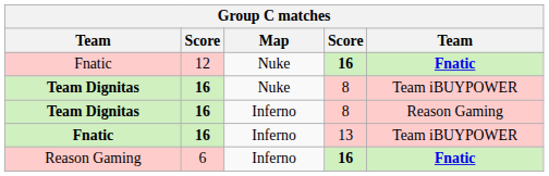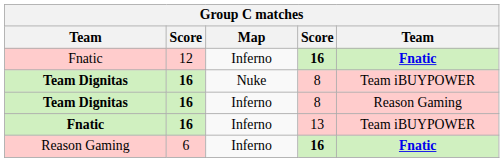 <table class="wikitable" style="text-align: center;">
 <tr>
 <th colspan=5>Group C matches</th>
 </tr>
 <tr>
 <th width="181px">Team</th>
 <th width="20px">Score</th>
 <th width="100px">Map</th>
 <th width="20px">Score</th>
 <th width="181px">Team</th>
 </tr>
 <tr>
 <td style="background: #FFCCCC;">Fnatic</td>
 <td style="background: #FFCCCC;">12</td>
-<td>Nuke</td>
+<td>Inferno</td>
 <td style="background: #D0F0C0;"><strong>16</strong></td>
 <td style="background: #D0F0C0;"><strong><a href='#'>Fnatic</a></strong></td>
 </tr>
 <tr>
 <td style="background: #D0F0C0;"><strong>Team Dignitas</strong></td>
 <td style="background: #D0F0C0;"><strong>16</strong></td>
 <td>Nuke</td>
 <td style="background: #FFCCCC;">8</td>
 <td style="background: #FFCCCC;">Team iBUYPOWER</td>
 </tr>
 <tr>
 <td style="background: #D0F0C0;"><strong>Team Dignitas</strong></td>
 <td style="background: #D0F0C0;"><strong>16</strong></td>
 <td>Inferno</td>
 <td style="background: #FFCCCC;">8</td>
 <td style="background: #FFCCCC;">Reason Gaming</td>
 </tr>
 <tr>
 <td style="background: #D0F0C0;"><strong>Fnatic</strong></td>
 <td style="background: #D0F0C0;"><strong>16</strong></td>
 <td>Inferno</td>
 <td style="background: #FFCCCC;">13</td>
 <td style="background: #FFCCCC;">Team iBUYPOWER</td>
 </tr>
 <tr>
 <td style="background: #FFCCCC;">Reason Gaming</td>
 <td style="background: #FFCCCC;">6</td>
 <td>Inferno</td>
 <td style="background: #D0F0C0;"><strong>16</strong></td>
 <td style="background: #D0F0C0;"><strong><a href='#'>Fnatic</a></strong></td>
 </tr>
 </table>
